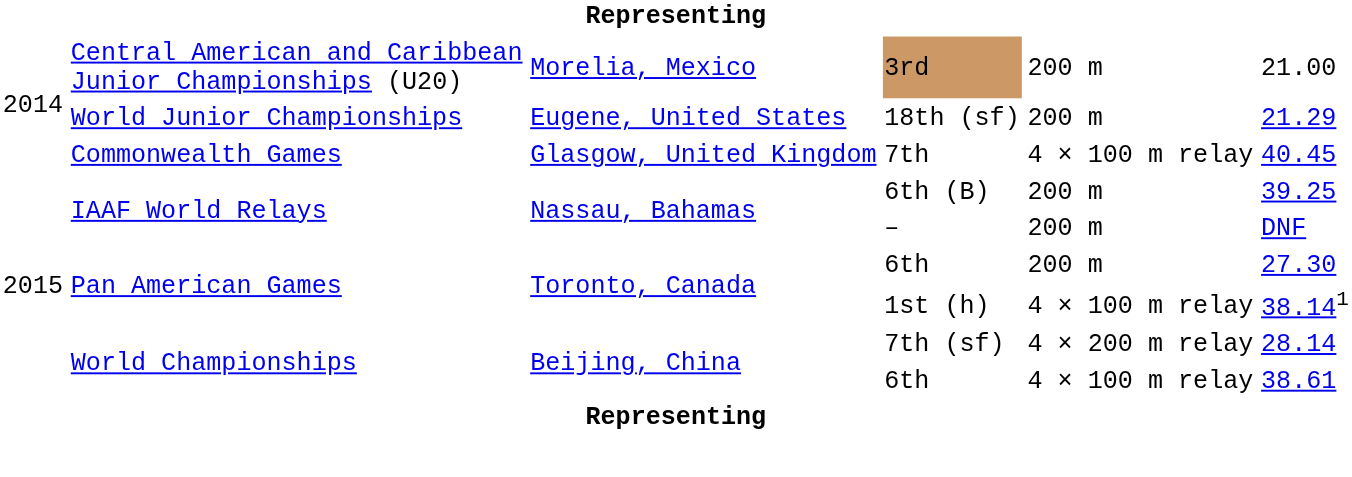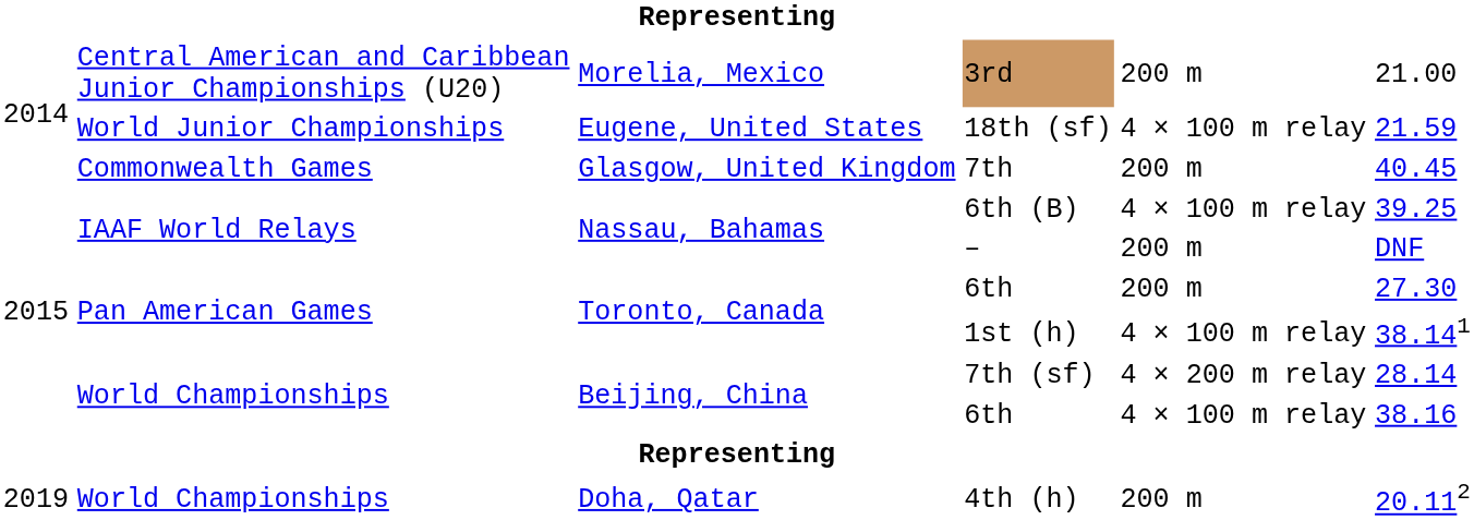 <table>
 <tr>
 <th colspan="6">Representing </th>
 </tr>
 <tr>
 <td rowspan=3>2014</td>
 <td><a href='#'>Central American and Caribbean<br>Junior Championships</a> (U20)</td>
 <td><a href='#'>Morelia, Mexico</a></td>
 <td bgcolor=cc9966>3rd</td>
 <td>200 m</td>
 <td>21.00</td>
 </tr>
 <tr>
 <td><a href='#'>World Junior Championships</a></td>
 <td><a href='#'>Eugene, United States</a></td>
 <td>18th (sf)</td>
-<td>200 m</td>
-<td><a href='#'>21.29</a></td>
+<td>4 × 100 m relay</td>
+<td><a href='#'>21.59</a></td>
 </tr>
 <tr>
 <td><a href='#'>Commonwealth Games</a></td>
 <td><a href='#'>Glasgow, United Kingdom</a></td>
 <td>7th</td>
-<td>4 × 100 m relay</td>
+<td>200 m</td>
 <td><a href='#'>40.45</a></td>
 </tr>
 <tr>
 <td rowspan=6>2015</td>
 <td rowspan=2><a href='#'>IAAF World Relays</a></td>
 <td rowspan=2><a href='#'>Nassau, Bahamas</a></td>
 <td>6th (B)</td>
-<td>200 m</td>
+<td>4 × 100 m relay</td>
 <td><a href='#'>39.25</a></td>
 </tr>
 <tr>
 <td>–</td>
 <td>200 m</td>
 <td><a href='#'>DNF</a></td>
 </tr>
 <tr>
 <td rowspan=2><a href='#'>Pan American Games</a></td>
 <td rowspan=2><a href='#'>Toronto, Canada</a></td>
 <td>6th</td>
 <td>200 m</td>
 <td><a href='#'>27.30</a></td>
 </tr>
 <tr>
 <td>1st (h)</td>
 <td>4 × 100 m relay</td>
 <td><a href='#'>38.14</a><sup>1</sup></td>
 </tr>
 <tr>
 <td rowspan=2><a href='#'>World Championships</a></td>
 <td rowspan=2><a href='#'>Beijing, China</a></td>
 <td>7th (sf)</td>
 <td>4 × 200 m relay</td>
 <td><a href='#'>28.14</a></td>
 </tr>
 <tr>
 <td>6th</td>
 <td>4 × 100 m relay</td>
-<td><a href='#'>38.61</a></td>
+<td><a href='#'>38.16</a></td>
 </tr>
 <tr>
 <th colspan="6">Representing </th>
 </tr>
+<tr>
+<td>2019</td>
+<td><a href='#'>World Championships</a></td>
+<td><a href='#'>Doha, Qatar</a></td>
+<td>4th (h)</td>
+<td>200 m</td>
+<td><a href='#'>20.11</a><sup>2</sup></td>
+</tr>
 </table>
